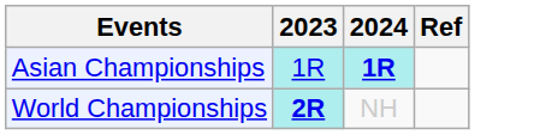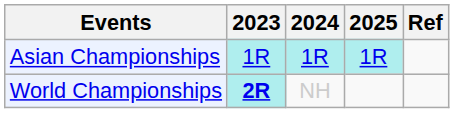 <table style='font-size: 90%; text-align:center;' class='wikitable'>
 <tr>
 <th>Events</th>
 <th>2023</th>
 <th>2024</th>
+<th>2025</th>
 <th>Ref</th>
 </tr>
 <tr>
 <td bgcolor="#ECF2FF"; align="left"><a href='#'>Asian Championships</a></td>
 <td bgcolor=AFEEEE><a href='#'>1R</a></td>
-<td bgcolor=AFEEEE><strong><a href='#'>1R</a></strong></td>
+<td bgcolor=AFEEEE><a href='#'>1R</a></td>
+<td bgcolor=AFEEEE><a href='#'>1R</a></td>
 <td></td>
 </tr>
 <tr>
 <td bgcolor="#ECF2FF"; align="left"><a href='#'>World Championships</a></td>
 <td bgcolor=AFEEEE><strong><a href='#'>2R</a></strong></td>
 <td style=color:#ccc>NH</td>
 <td></td>
+<td></td>
 </tr>
 </table>
